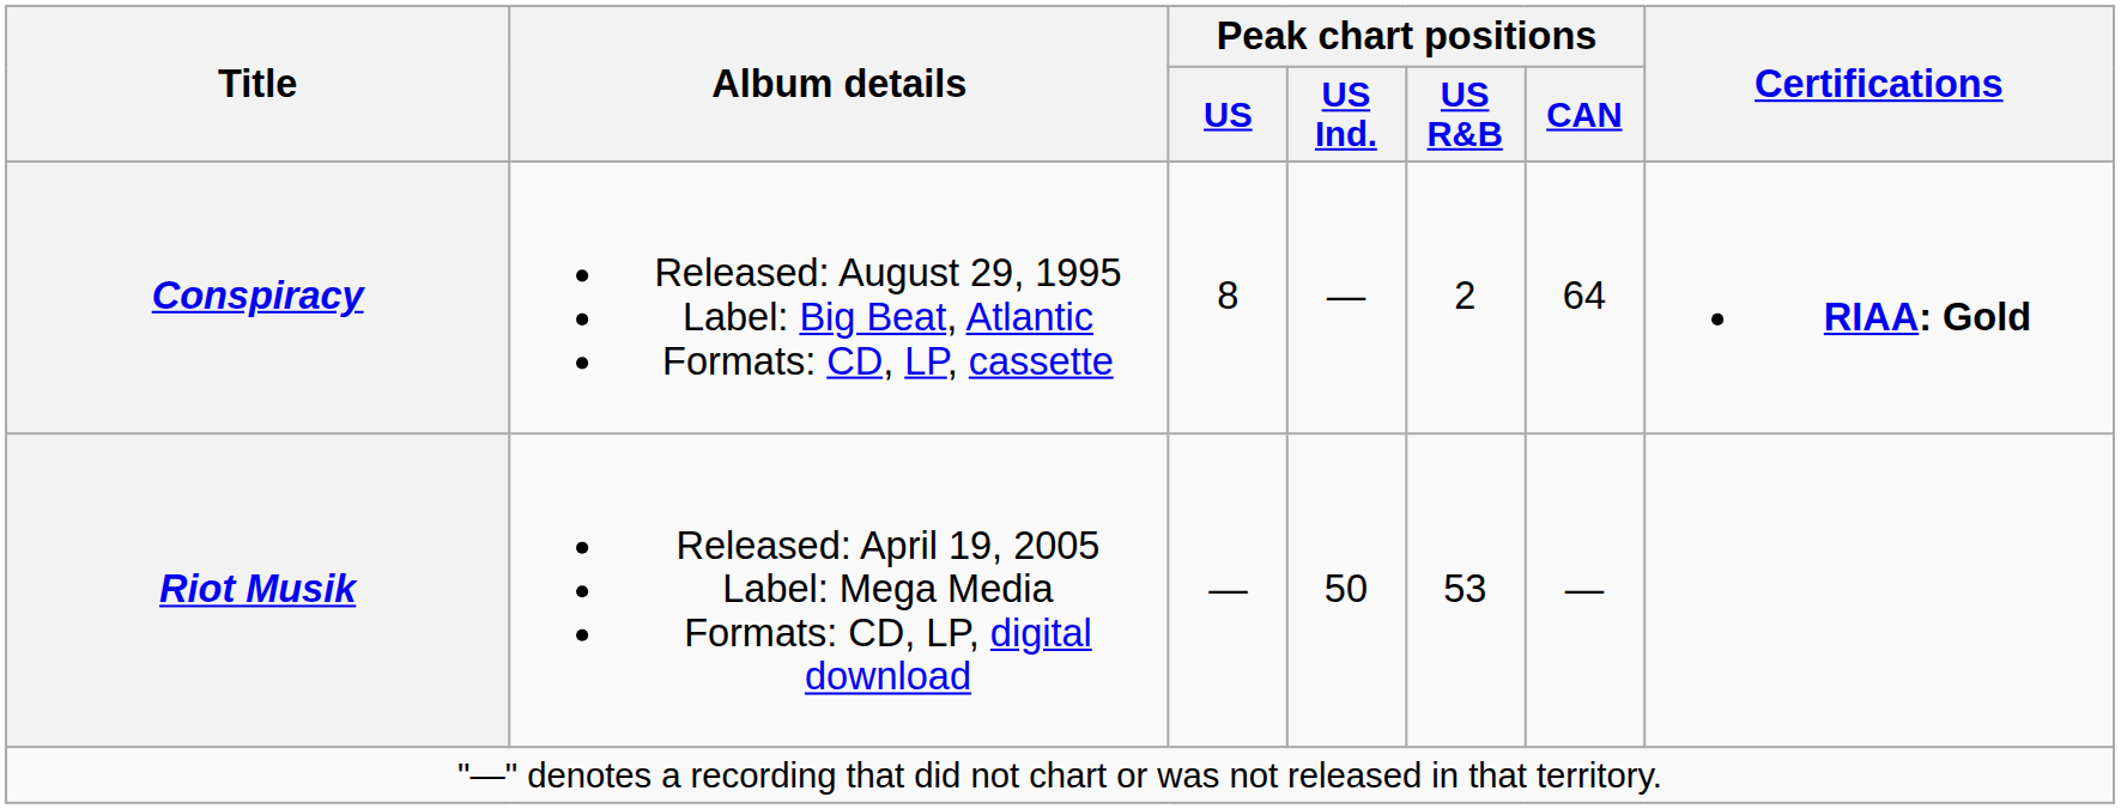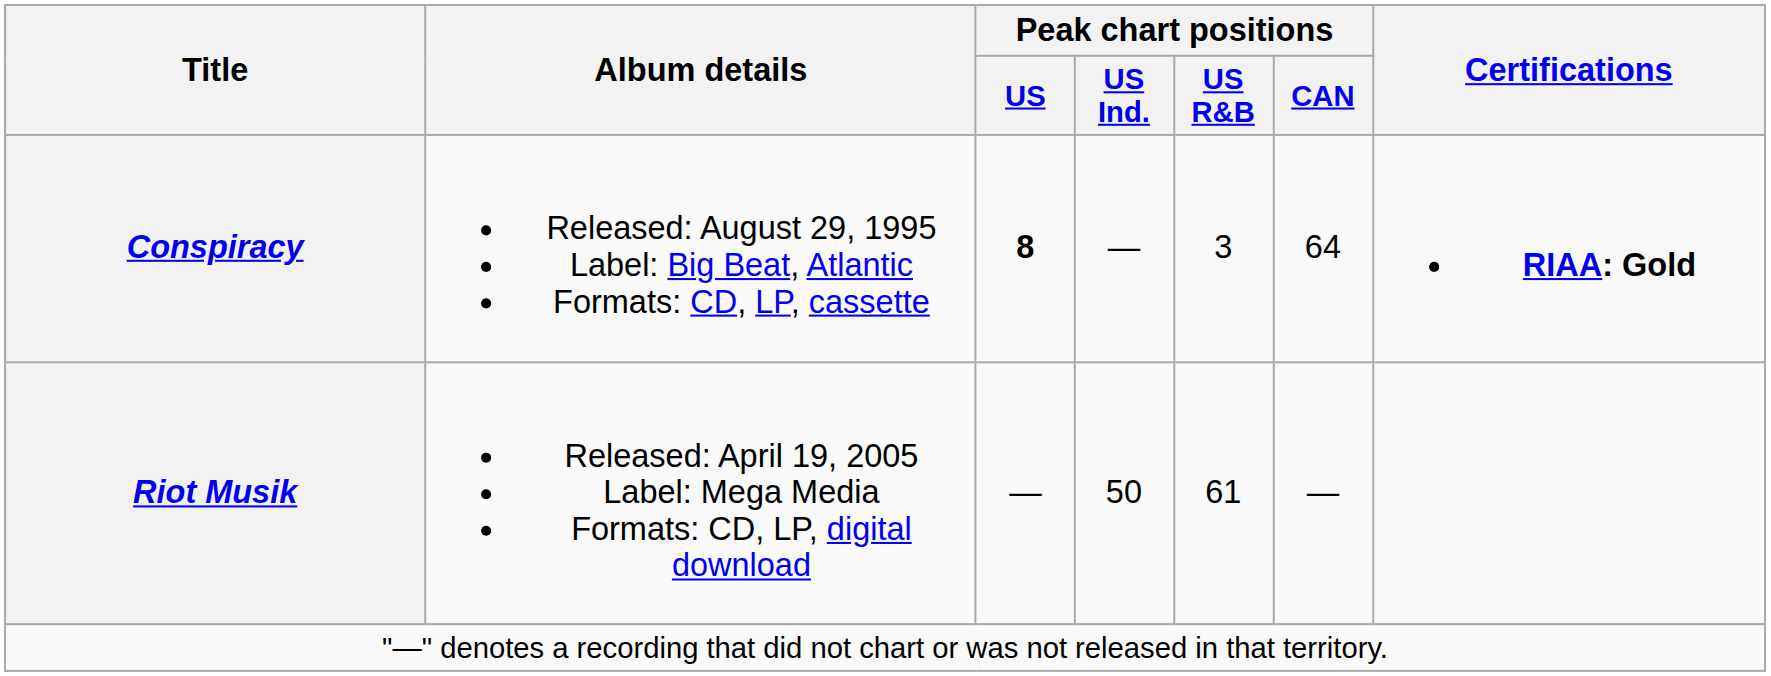 <table class="wikitable plainrowheaders" style="text-align:center;" border="1">
 <tr>
 <th scope="col" rowspan="2" style="width:13em;">Title</th>
 <th scope="col" rowspan="2" style="width:17em;">Album details</th>
 <th scope="col" colspan="4">Peak chart positions</th>
 <th scope="col" rowspan="2" style="width:12em;"><a href='#'>Certifications</a></th>
 </tr>
 <tr>
 <th scope="col" style="width:3em;font-size:90%;"><a href='#'>US</a><br></th>
 <th scope="col" style="width:3em;font-size:90%;"><a href='#'>US<br>Ind.</a><br></th>
 <th scope="col" style="width:3em;font-size:90%;"><a href='#'>US<br>R&B</a><br></th>
 <th scope="col" style="width:3em;font-size:90%;"><a href='#'>CAN</a><br></th>
 </tr>
 <tr>
 <th scope="row"><em><a href='#'>Conspiracy</a></em></th>
 <td><br><ul><li>Released: August 29, 1995</li><li>Label: <a href='#'>Big Beat</a>, <a href='#'>Atlantic</a></li><li>Formats: <a href='#'>CD</a>, <a href='#'>LP</a>, <a href='#'>cassette</a></li></ul></td>
-<td>8</td>
+<td><strong>8</strong></td>
 <td>—</td>
-<td>2</td>
+<td>3</td>
 <td>64</td>
 <td><strong><br><ul><li><a href='#'>RIAA</a>: Gold</li></ul></strong></td>
 </tr>
 <tr>
 <th scope="row"><em><a href='#'>Riot Musik</a></em></th>
 <td><br><ul><li>Released: April 19, 2005</li><li>Label: Mega Media</li><li>Formats: CD, LP, <a href='#'>digital download</a></li></ul></td>
 <td>—</td>
 <td>50</td>
-<td>53</td>
+<td>61</td>
 <td>—</td>
 <td></td>
 </tr>
 <tr>
 <td colspan="14" style="font-size:90%">"—" denotes a recording that did not chart or was not released in that territory.</td>
 </tr>
 </table>
